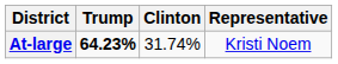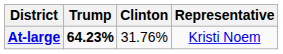 <table class=wikitable>
 <tr>
 <th>District</th>
 <th>Trump</th>
 <th>Clinton</th>
 <th>Representative</th>
 </tr>
 <tr align=center>
 <th><a href='#'>At-large</a></th>
 <td><strong>64.23%</strong></td>
-<td>31.74%</td>
+<td>31.76%</td>
 <td><a href='#'>Kristi Noem</a></td>
 </tr>
 </table>
